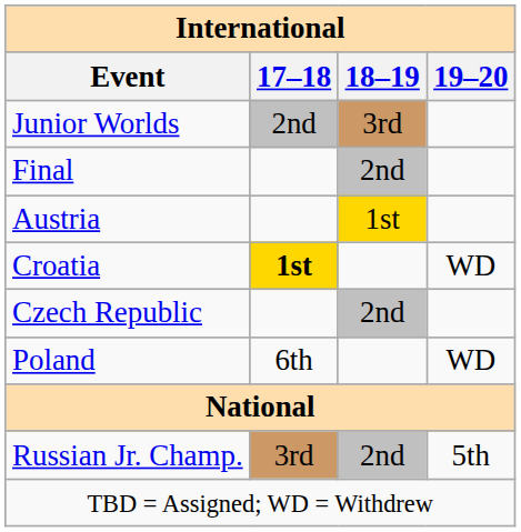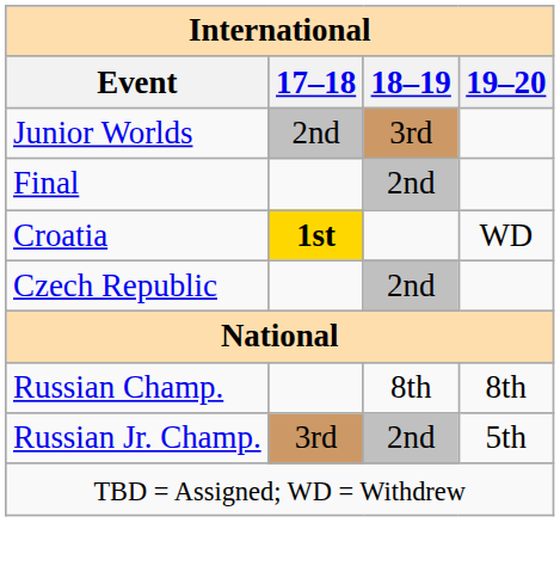 <table class="wikitable" style="text-align:center">
 <tr>
 <th style="background-color: #ffdead; " colspan=4 align=center>International</th>
 </tr>
 <tr>
 <th>Event</th>
 <th><a href='#'>17–18</a></th>
 <th><a href='#'>18–19</a></th>
 <th><a href='#'>19–20</a></th>
 </tr>
 <tr>
 <td align=left><a href='#'>Junior Worlds</a></td>
 <td bgcolor=silver>2nd</td>
 <td bgcolor="#cc9966">3rd</td>
 <td></td>
 </tr>
 <tr>
 <td align=left> <a href='#'>Final</a></td>
 <td></td>
 <td bgcolor=silver>2nd</td>
 <td></td>
 </tr>
 <tr>
-<td align=left> <a href='#'>Austria</a></td>
-<td></td>
-<td bgcolor=gold>1st</td>
-<td></td>
-</tr>
-<tr>
 <td align=left> <a href='#'>Croatia</a></td>
 <td bgcolor=gold><strong>1st</strong></td>
 <td></td>
 <td>WD</td>
 </tr>
 <tr>
 <td align=left> <a href='#'>Czech Republic</a></td>
 <td></td>
 <td bgcolor=silver>2nd</td>
 <td></td>
 </tr>
 <tr>
-<td align=left> <a href='#'>Poland</a></td>
-<td>6th</td>
-<td></td>
-<td>WD</td>
+<th style="background-color: #ffdead; " colspan=4 align=center>National</th>
 </tr>
 <tr>
-<th style="background-color: #ffdead; " colspan=4 align=center>National</th>
+<td align=left><a href='#'>Russian Champ.</a></td>
+<td></td>
+<td>8th</td>
+<td>8th</td>
 </tr>
 <tr>
 <td align=left><a href='#'>Russian Jr. Champ.</a></td>
 <td bgcolor="#cc9966">3rd</td>
 <td bgcolor=silver>2nd</td>
 <td>5th</td>
 </tr>
 <tr>
 <td colspan=4 align=center><small> TBD = Assigned; WD = Withdrew </small></td>
 </tr>
 </table>
